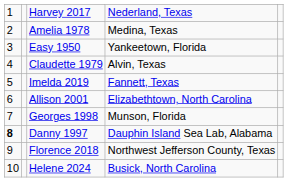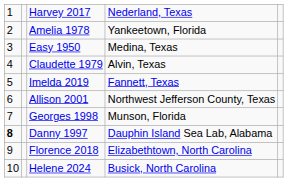 <table class="wikitable">
 <tr>
 <td>1</td>
 <td></td>
 <td><a href='#'>Harvey 2017</a></td>
 <td><a href='#'>Nederland, Texas</a></td>
 <td></td>
 </tr>
 <tr>
 <td>2</td>
 <td></td>
 <td><a href='#'>Amelia 1978</a></td>
-<td>Medina, Texas</td>
+<td>Yankeetown, Florida</td>
 <td></td>
 </tr>
 <tr>
 <td>3</td>
 <td></td>
 <td><a href='#'>Easy 1950</a></td>
-<td>Yankeetown, Florida</td>
+<td>Medina, Texas</td>
 <td></td>
 </tr>
 <tr>
 <td>4</td>
 <td></td>
 <td><a href='#'>Claudette 1979</a></td>
 <td>Alvin, Texas</td>
 <td></td>
 </tr>
 <tr>
 <td>5</td>
 <td></td>
 <td><a href='#'>Imelda 2019</a></td>
 <td><a href='#'>Fannett, Texas</a></td>
 <td></td>
 </tr>
 <tr>
 <td>6</td>
 <td></td>
 <td><a href='#'>Allison 2001</a></td>
-<td><a href='#'>Elizabethtown, North Carolina</a></td>
+<td>Northwest Jefferson County, Texas</td>
 <td></td>
 </tr>
 <tr>
 <td>7</td>
 <td></td>
 <td><a href='#'>Georges 1998</a></td>
 <td>Munson, Florida</td>
 <td></td>
 </tr>
 <tr>
 <td><strong>8</strong></td>
 <td></td>
 <td><a href='#'>Danny 1997</a></td>
 <td><a href='#'>Dauphin Island</a> Sea Lab, Alabama</td>
 <td></td>
 </tr>
 <tr>
 <td>9</td>
 <td></td>
 <td><a href='#'>Florence 2018</a></td>
-<td>Northwest Jefferson County, Texas</td>
+<td><a href='#'>Elizabethtown, North Carolina</a></td>
 <td></td>
 </tr>
 <tr>
 <td>10</td>
 <td></td>
 <td><a href='#'>Helene 2024</a></td>
 <td><a href='#'>Busick, North Carolina</a></td>
 <td></td>
 </tr>
 </table>
